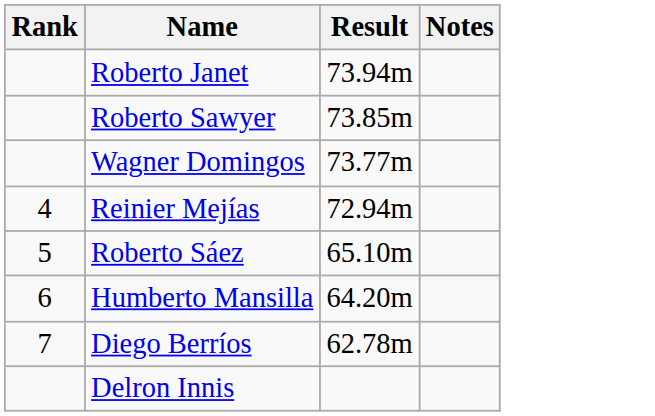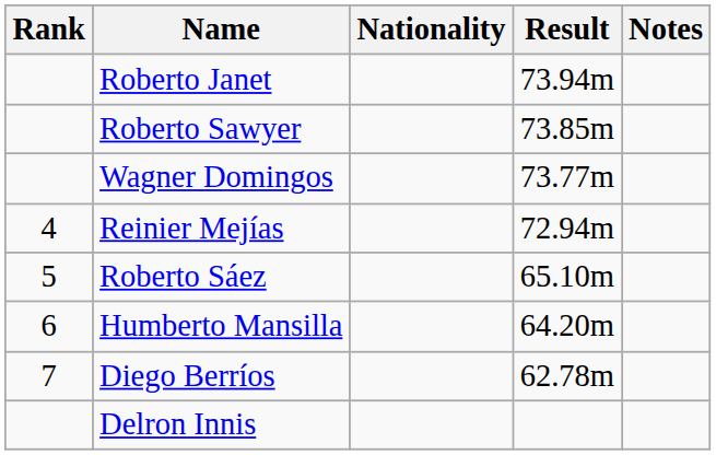 <table class="wikitable sortable" style="text-align:center">
 <tr>
 <th>Rank</th>
 <th>Name</th>
+<th>Nationality</th>
 <th>Result</th>
 <th>Notes</th>
 </tr>
 <tr>
 <td></td>
 <td align=left><a href='#'>Roberto Janet</a></td>
+<td></td>
 <td>73.94m</td>
 <td></td>
 </tr>
 <tr>
 <td></td>
 <td align=left><a href='#'>Roberto Sawyer</a></td>
+<td></td>
 <td>73.85m</td>
 <td></td>
 </tr>
 <tr>
 <td></td>
 <td align=left><a href='#'>Wagner Domingos</a></td>
+<td></td>
 <td>73.77m</td>
 <td></td>
 </tr>
 <tr>
 <td>4</td>
 <td align=left><a href='#'>Reinier Mejías</a></td>
+<td></td>
 <td>72.94m</td>
 <td></td>
 </tr>
 <tr>
 <td>5</td>
 <td align=left><a href='#'>Roberto Sáez</a></td>
+<td></td>
 <td>65.10m</td>
 <td></td>
 </tr>
 <tr>
 <td>6</td>
 <td align=left><a href='#'>Humberto Mansilla</a></td>
+<td></td>
 <td>64.20m</td>
 <td></td>
 </tr>
 <tr>
 <td>7</td>
 <td align=left><a href='#'>Diego Berríos</a></td>
+<td></td>
 <td>62.78m</td>
 <td></td>
 </tr>
 <tr>
 <td></td>
 <td align=left><a href='#'>Delron Innis</a></td>
 <td></td>
 <td></td>
+<td></td>
 </tr>
 </table>
